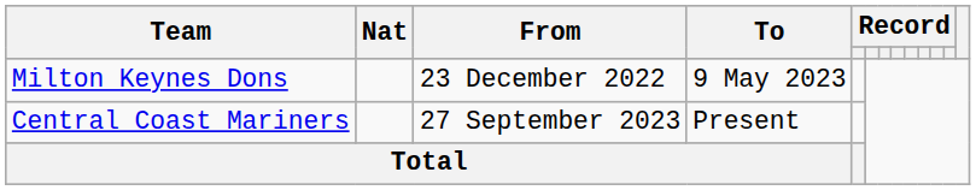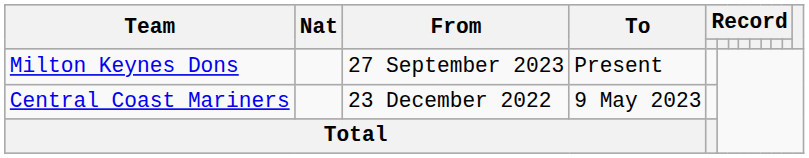 <table class="wikitable" style="text-align: center">
 <tr>
 <th rowspan="2">Team</th>
 <th rowspan="2">Nat</th>
 <th rowspan="2">From</th>
 <th rowspan="2">To</th>
 <th colspan="8">Record</th>
 <th rowspan=2></th>
 </tr>
 <tr>
 <th></th>
 <th></th>
 <th></th>
 <th></th>
 <th></th>
 <th></th>
 <th></th>
 <th></th>
 </tr>
 <tr>
 <td align="left"><a href='#'>Milton Keynes Dons</a></td>
 <td></td>
-<td align=left>23 December 2022</td>
-<td align=left>9 May 2023<br></td>
+<td align=left>27 September 2023</td>
+<td align=left>Present<br></td>
 <td></td>
 </tr>
 <tr>
 <td align="left"><a href='#'>Central Coast Mariners</a></td>
 <td></td>
-<td align=left>27 September 2023</td>
-<td align=left>Present<br></td>
+<td align=left>23 December 2022</td>
+<td align=left>9 May 2023<br></td>
 <td></td>
 </tr>
 <tr>
 <th colspan="4">Total<br></th>
 <th></th>
 </tr>
 </table>
